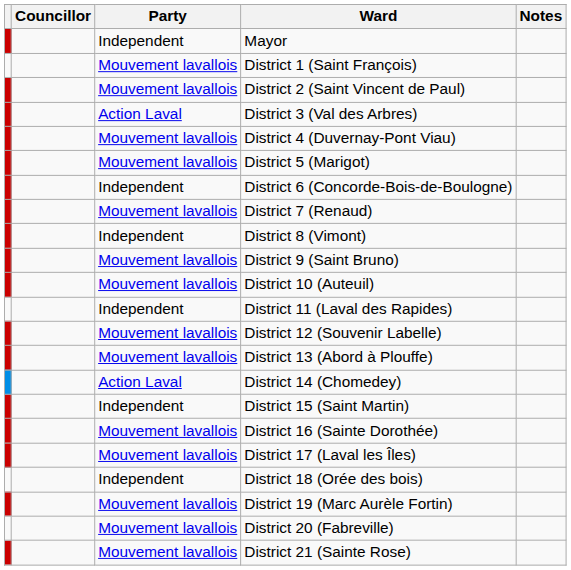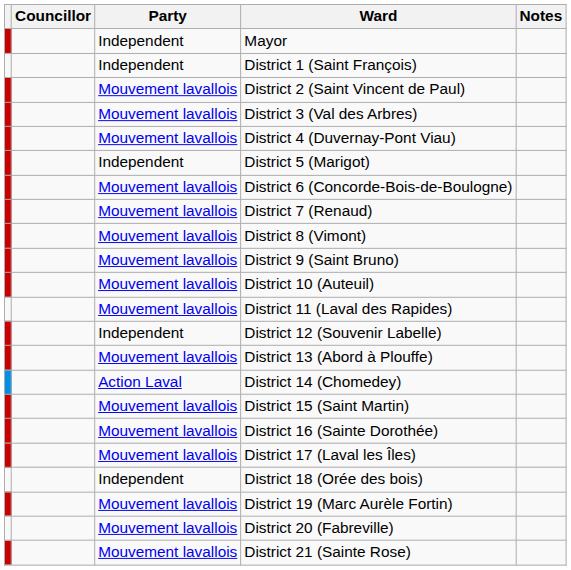 <table class="wikitable sortable">
 <tr>
 <th></th>
 <th>Councillor</th>
 <th>Party</th>
 <th>Ward</th>
 <th>Notes</th>
 </tr>
 <tr>
 <td bgcolor=#CA0000></td>
 <td></td>
 <td>Independent</td>
 <td>Mayor</td>
 <td></td>
 </tr>
 <tr>
 <td></td>
 <td></td>
-<td><a href='#'>Mouvement lavallois</a></td>
+<td>Independent</td>
 <td>District 1 (Saint François)</td>
 <td></td>
 </tr>
 <tr>
 <td bgcolor=#CA0000></td>
 <td></td>
 <td><a href='#'>Mouvement lavallois</a></td>
 <td>District 2 (Saint Vincent de Paul)</td>
 <td></td>
 </tr>
 <tr>
 <td bgcolor=#CA0000></td>
 <td></td>
-<td><a href='#'>Action Laval</a></td>
+<td><a href='#'>Mouvement lavallois</a></td>
 <td>District 3 (Val des Arbres)</td>
 <td></td>
 </tr>
 <tr>
 <td bgcolor=#CA0000></td>
 <td></td>
 <td><a href='#'>Mouvement lavallois</a></td>
 <td>District 4 (Duvernay-Pont Viau)</td>
 <td></td>
 </tr>
 <tr>
 <td bgcolor=#CA0000></td>
 <td></td>
-<td><a href='#'>Mouvement lavallois</a></td>
+<td>Independent</td>
 <td>District 5 (Marigot)</td>
 <td></td>
 </tr>
 <tr>
 <td bgcolor=#CA0000></td>
 <td></td>
-<td>Independent</td>
+<td><a href='#'>Mouvement lavallois</a></td>
 <td>District 6 (Concorde-Bois-de-Boulogne)</td>
 <td></td>
 </tr>
 <tr>
 <td bgcolor=#CA0000></td>
 <td></td>
 <td><a href='#'>Mouvement lavallois</a></td>
 <td>District 7 (Renaud)</td>
 <td></td>
 </tr>
 <tr>
 <td bgcolor=#CA0000></td>
 <td></td>
-<td>Independent</td>
+<td><a href='#'>Mouvement lavallois</a></td>
 <td>District 8 (Vimont)</td>
 <td></td>
 </tr>
 <tr>
 <td bgcolor=#CA0000></td>
 <td></td>
 <td><a href='#'>Mouvement lavallois</a></td>
 <td>District 9 (Saint Bruno)</td>
 <td></td>
 </tr>
 <tr>
 <td bgcolor=#CA0000></td>
 <td></td>
 <td><a href='#'>Mouvement lavallois</a></td>
 <td>District 10 (Auteuil)</td>
 <td></td>
 </tr>
 <tr>
 <td></td>
 <td></td>
-<td>Independent</td>
+<td><a href='#'>Mouvement lavallois</a></td>
 <td>District 11 (Laval des Rapides)</td>
 <td></td>
 </tr>
 <tr>
 <td bgcolor=#CA0000></td>
 <td></td>
-<td><a href='#'>Mouvement lavallois</a></td>
+<td>Independent</td>
 <td>District 12 (Souvenir Labelle)</td>
 <td></td>
 </tr>
 <tr>
 <td bgcolor=#CA0000></td>
 <td></td>
 <td><a href='#'>Mouvement lavallois</a></td>
 <td>District 13 (Abord à Plouffe)</td>
 <td></td>
 </tr>
 <tr>
 <td bgcolor=#008EE6></td>
 <td></td>
 <td><a href='#'>Action Laval</a></td>
 <td>District 14 (Chomedey)</td>
 <td></td>
 </tr>
 <tr>
 <td bgcolor=#CA0000></td>
 <td></td>
-<td>Independent</td>
+<td><a href='#'>Mouvement lavallois</a></td>
 <td>District 15 (Saint Martin)</td>
 <td></td>
 </tr>
 <tr>
 <td bgcolor=#CA0000></td>
 <td></td>
 <td><a href='#'>Mouvement lavallois</a></td>
 <td>District 16 (Sainte Dorothée)</td>
 <td></td>
 </tr>
 <tr>
 <td bgcolor=#CA0000></td>
 <td></td>
 <td><a href='#'>Mouvement lavallois</a></td>
 <td>District 17 (Laval les Îles)</td>
 <td></td>
 </tr>
 <tr>
 <td></td>
 <td></td>
 <td>Independent</td>
 <td>District 18 (Orée des bois)</td>
 <td></td>
 </tr>
 <tr>
 <td bgcolor=#CA0000></td>
 <td></td>
 <td><a href='#'>Mouvement lavallois</a></td>
 <td>District 19 (Marc Aurèle Fortin)</td>
 <td></td>
 </tr>
 <tr>
 <td></td>
 <td></td>
 <td><a href='#'>Mouvement lavallois</a></td>
 <td>District 20 (Fabreville)</td>
 <td></td>
 </tr>
 <tr>
 <td bgcolor=#CA0000></td>
 <td></td>
 <td><a href='#'>Mouvement lavallois</a></td>
 <td>District 21 (Sainte Rose)</td>
 <td></td>
 </tr>
 </table>
